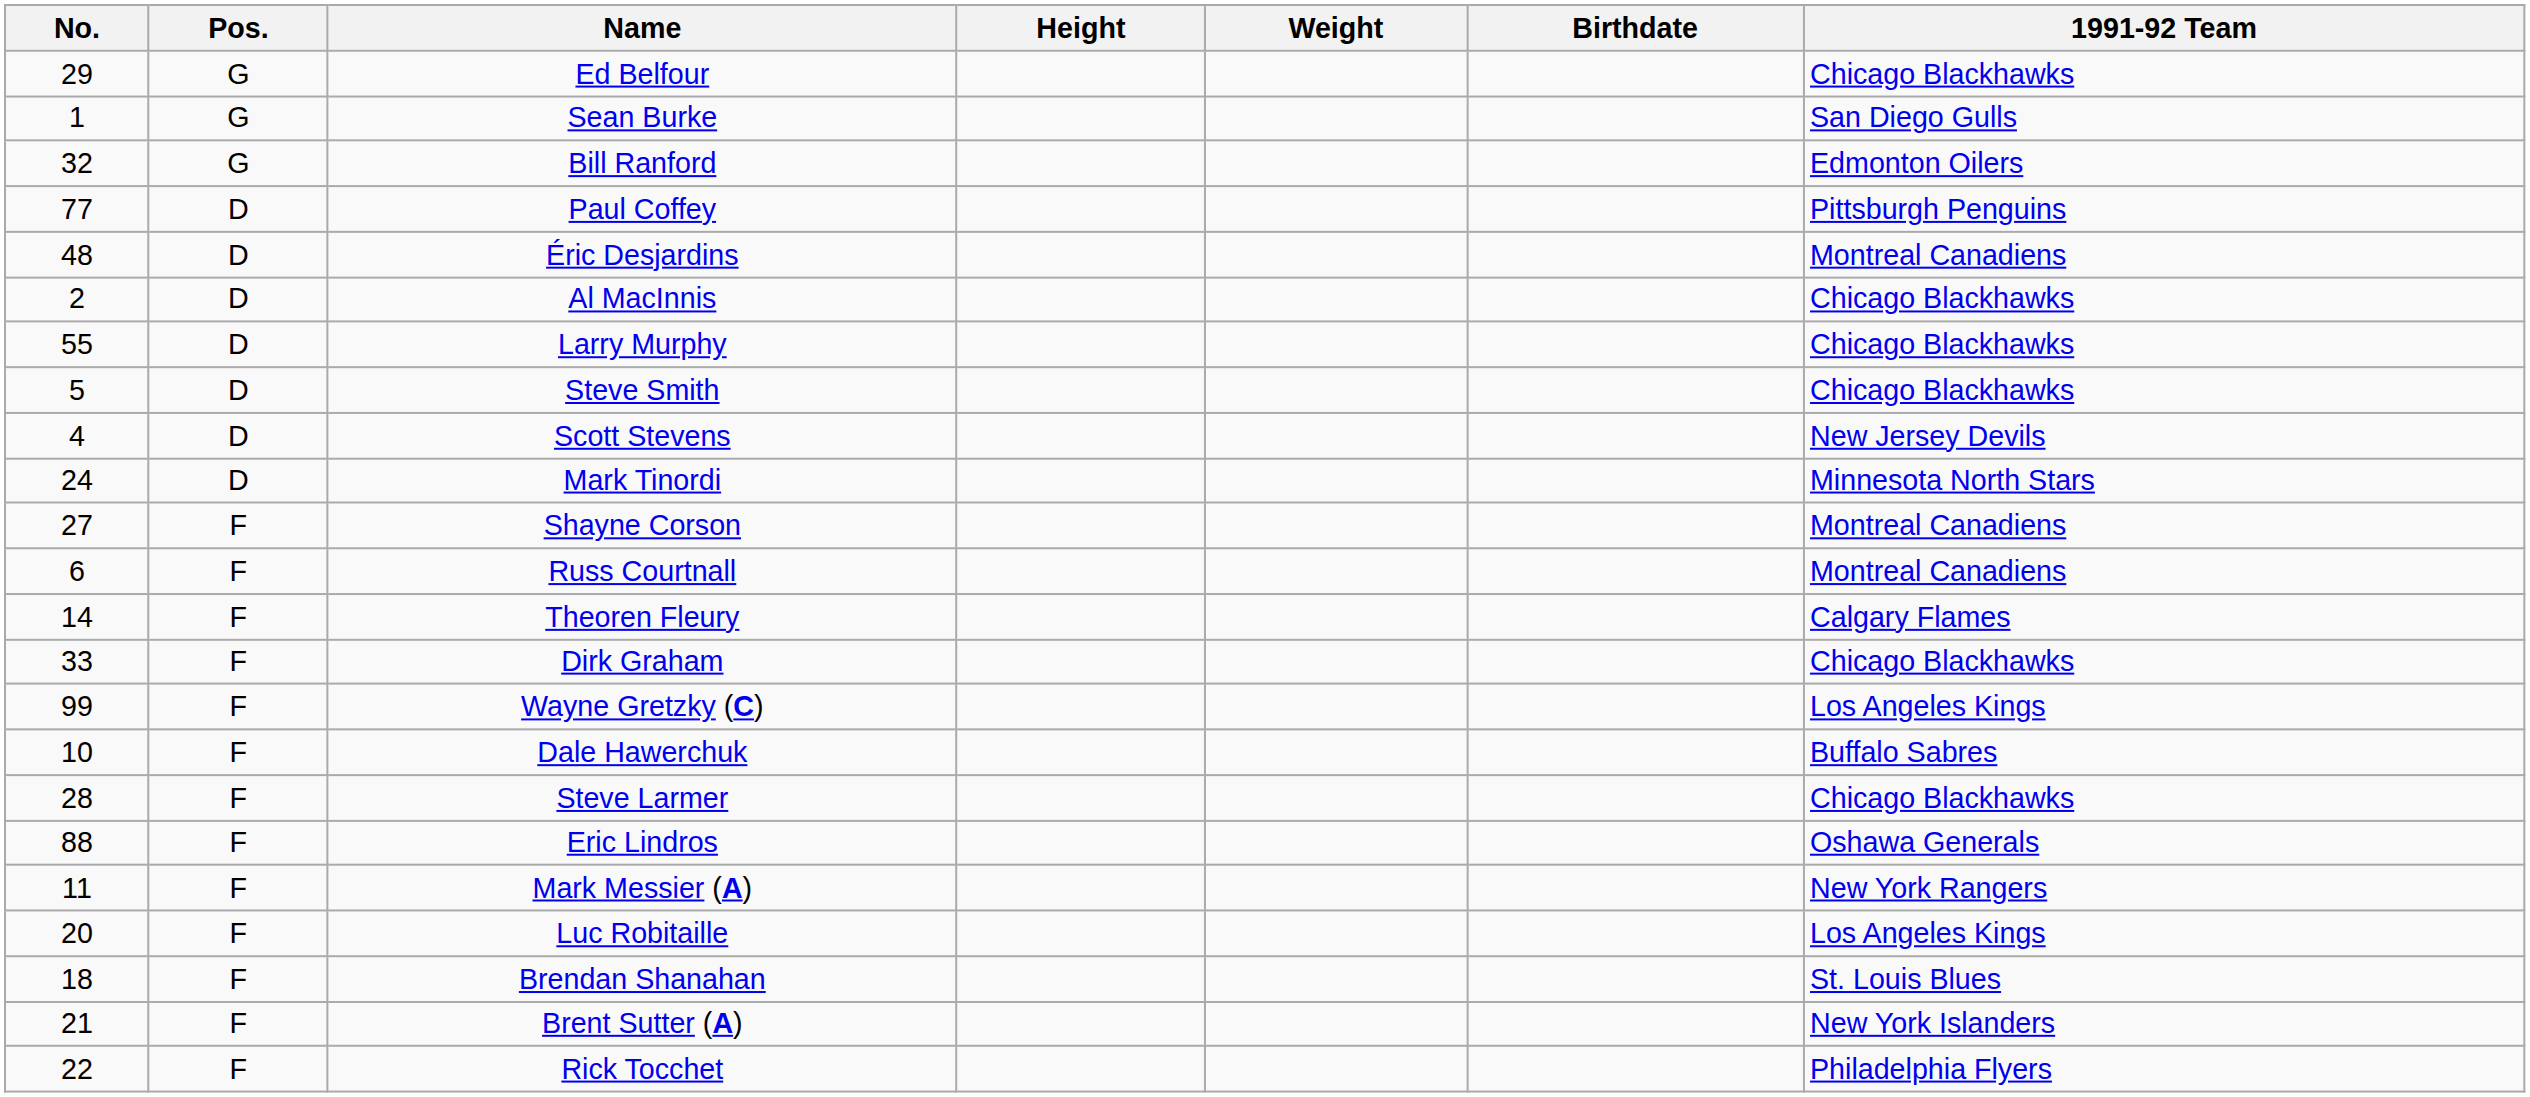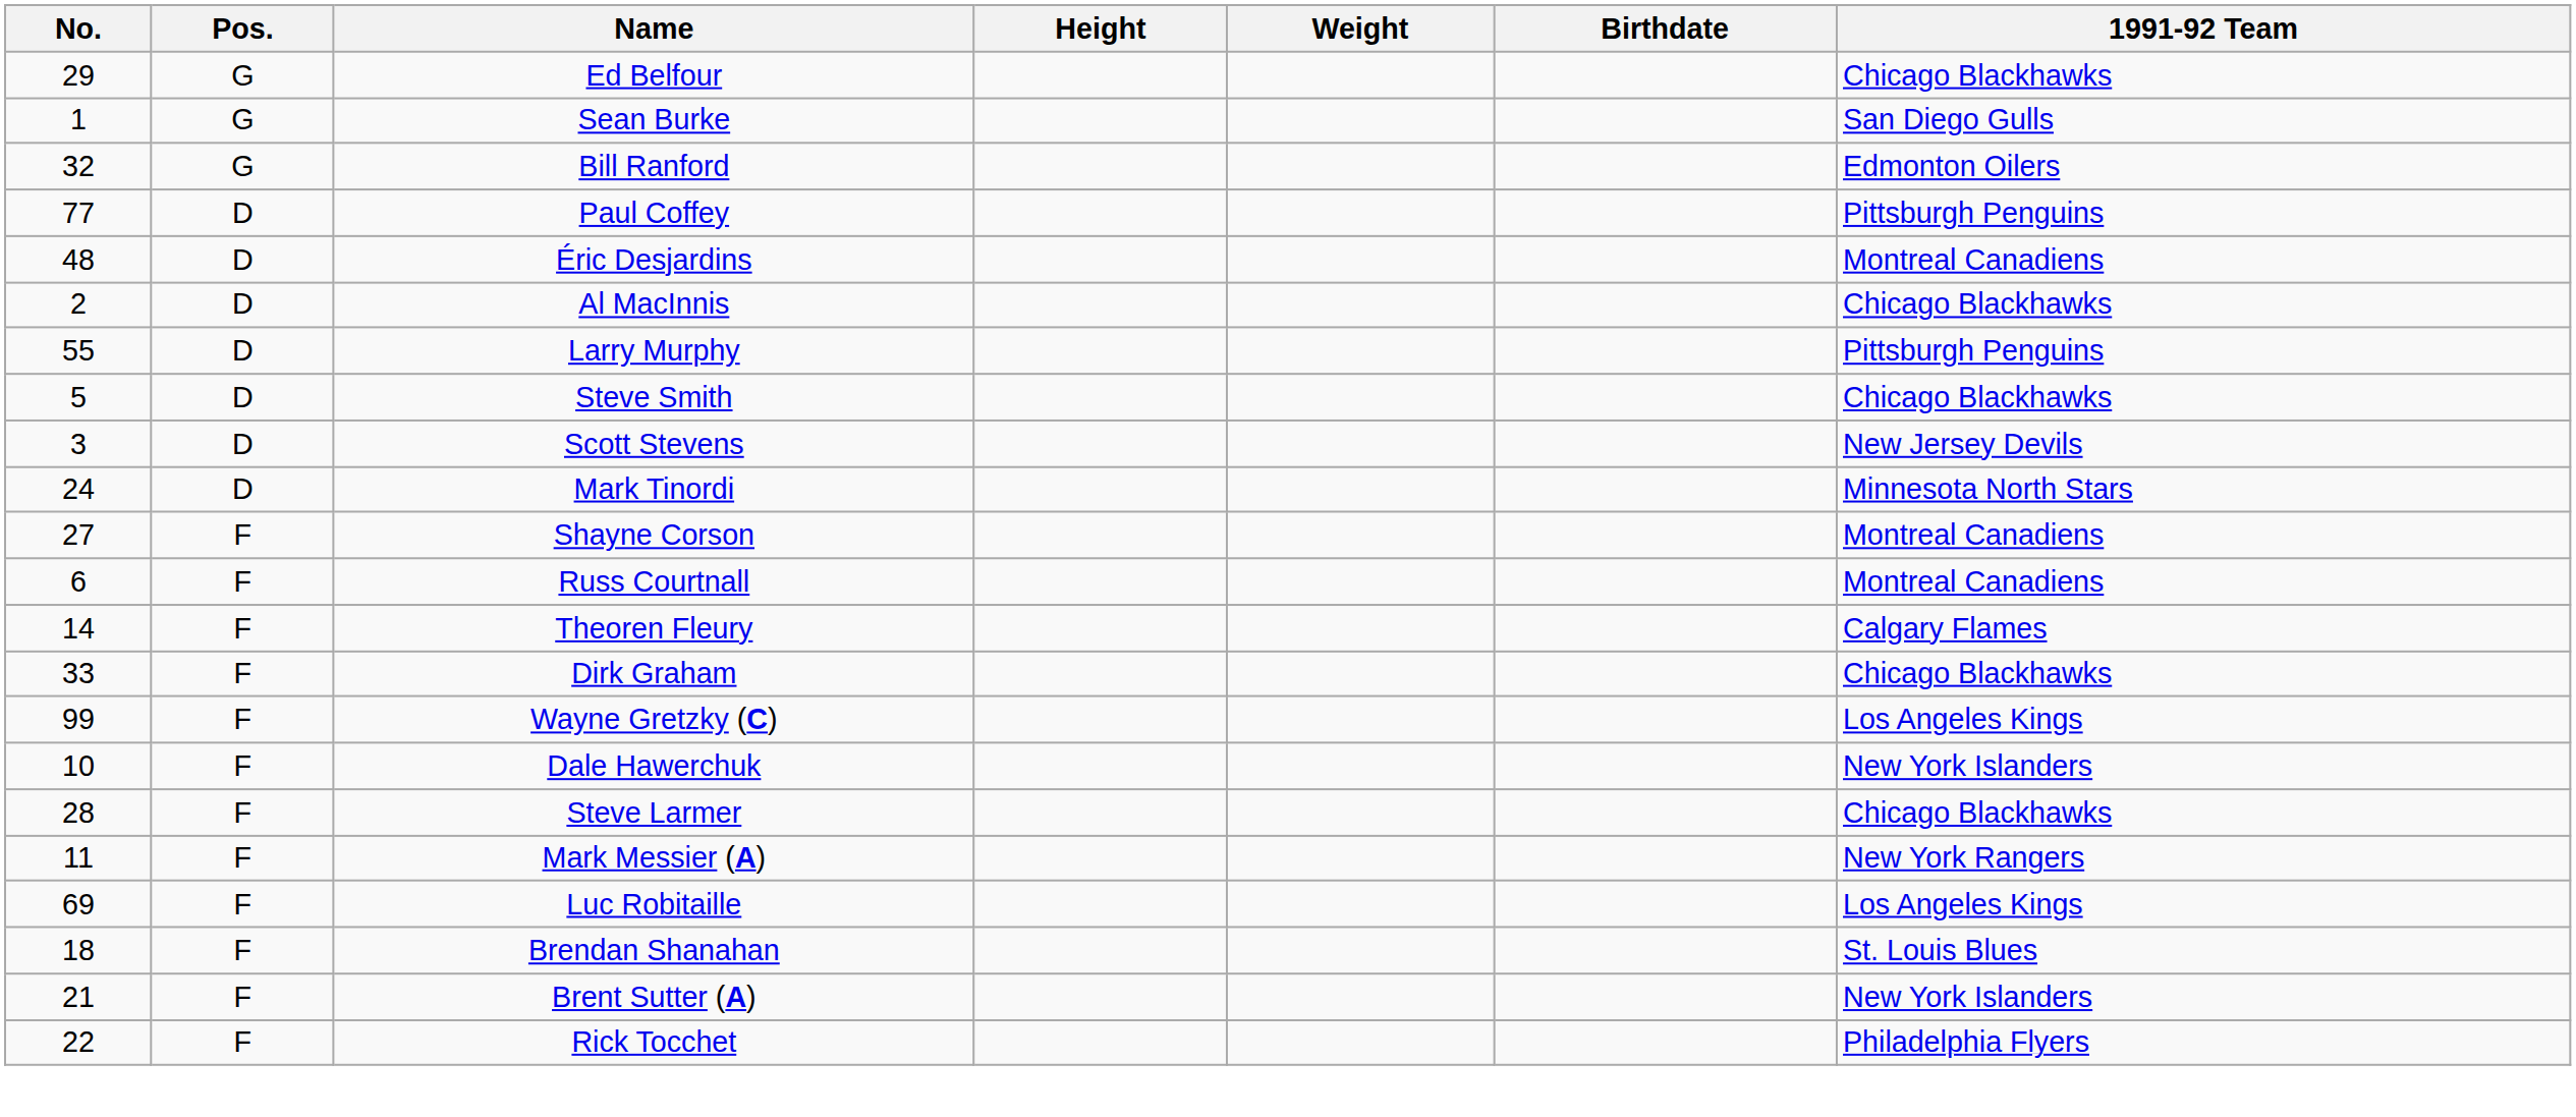 <table class="wikitable sortable" width="80%" style="font-size: 90%; text-align: center;">
 <tr>
 <th>No.</th>
 <th>Pos.</th>
 <th>Name</th>
 <th>Height</th>
 <th>Weight</th>
 <th>Birthdate</th>
 <th>1991-92 Team</th>
 </tr>
 <tr>
 <td>29</td>
 <td>G</td>
 <td><a href='#'>Ed Belfour</a></td>
 <td></td>
 <td></td>
 <td style="text-align:right;"></td>
 <td style="text-align:left;"> <a href='#'>Chicago Blackhawks</a></td>
 </tr>
 <tr>
 <td>1</td>
 <td>G</td>
 <td><a href='#'>Sean Burke</a></td>
 <td></td>
 <td></td>
 <td style="text-align:right;"></td>
 <td style="text-align:left;"> <a href='#'>San Diego Gulls</a></td>
 </tr>
 <tr>
 <td>32</td>
 <td>G</td>
 <td><a href='#'>Bill Ranford</a></td>
 <td></td>
 <td></td>
 <td style="text-align:right;"></td>
 <td style="text-align:left;"> <a href='#'>Edmonton Oilers</a></td>
 </tr>
 <tr>
 <td>77</td>
 <td>D</td>
 <td><a href='#'>Paul Coffey</a></td>
 <td></td>
 <td></td>
 <td style="text-align:right;"></td>
 <td style="text-align:left;"> <a href='#'>Pittsburgh Penguins</a></td>
 </tr>
 <tr>
 <td>48</td>
 <td>D</td>
 <td><a href='#'>Éric Desjardins</a></td>
 <td></td>
 <td></td>
 <td style="text-align:right;"></td>
 <td style="text-align:left;"> <a href='#'>Montreal Canadiens</a></td>
 </tr>
 <tr>
 <td>2</td>
 <td>D</td>
 <td><a href='#'>Al MacInnis</a></td>
 <td></td>
 <td></td>
 <td style="text-align:right;"></td>
 <td style="text-align:left;"> <a href='#'>Chicago Blackhawks</a></td>
 </tr>
 <tr>
 <td>55</td>
 <td>D</td>
 <td><a href='#'>Larry Murphy</a></td>
 <td></td>
 <td></td>
 <td style="text-align:right;"></td>
-<td style="text-align:left;"> <a href='#'>Chicago Blackhawks</a></td>
+<td style="text-align:left;"> <a href='#'>Pittsburgh Penguins</a></td>
 </tr>
 <tr>
 <td>5</td>
 <td>D</td>
 <td><a href='#'>Steve Smith</a></td>
 <td></td>
 <td></td>
 <td style="text-align:right;"></td>
 <td style="text-align:left;"> <a href='#'>Chicago Blackhawks</a></td>
 </tr>
 <tr>
-<td>4</td>
+<td>3</td>
 <td>D</td>
 <td><a href='#'>Scott Stevens</a></td>
 <td></td>
 <td></td>
 <td style="text-align:right;"></td>
 <td style="text-align:left;"> <a href='#'>New Jersey Devils</a></td>
 </tr>
 <tr>
 <td>24</td>
 <td>D</td>
 <td><a href='#'>Mark Tinordi</a></td>
 <td></td>
 <td></td>
 <td style="text-align:right;"></td>
 <td style="text-align:left;"> <a href='#'>Minnesota North Stars</a></td>
 </tr>
 <tr>
 <td>27</td>
 <td>F</td>
 <td><a href='#'>Shayne Corson</a></td>
 <td></td>
 <td></td>
 <td style="text-align:right;"></td>
 <td style="text-align:left;"> <a href='#'>Montreal Canadiens</a></td>
 </tr>
 <tr>
 <td>6</td>
 <td>F</td>
 <td><a href='#'>Russ Courtnall</a></td>
 <td></td>
 <td></td>
 <td style="text-align:right;"></td>
 <td style="text-align:left;"> <a href='#'>Montreal Canadiens</a></td>
 </tr>
 <tr>
 <td>14</td>
 <td>F</td>
 <td><a href='#'>Theoren Fleury</a></td>
 <td></td>
 <td></td>
 <td style="text-align:right;"></td>
 <td style="text-align:left;"> <a href='#'>Calgary Flames</a></td>
 </tr>
 <tr>
 <td>33</td>
 <td>F</td>
 <td><a href='#'>Dirk Graham</a></td>
 <td></td>
 <td></td>
 <td style="text-align:right;"></td>
 <td style="text-align:left;"> <a href='#'>Chicago Blackhawks</a></td>
 </tr>
 <tr>
 <td>99</td>
 <td>F</td>
 <td><a href='#'>Wayne Gretzky</a> (<strong><a href='#'>C</a></strong>)</td>
 <td></td>
 <td></td>
 <td style="text-align:right;"></td>
 <td style="text-align:left;"> <a href='#'>Los Angeles Kings</a></td>
 </tr>
 <tr>
 <td>10</td>
 <td>F</td>
 <td><a href='#'>Dale Hawerchuk</a></td>
 <td></td>
 <td></td>
 <td style="text-align:right;"></td>
-<td style="text-align:left;"> <a href='#'>Buffalo Sabres</a></td>
+<td style="text-align:left;"> <a href='#'>New York Islanders</a></td>
 </tr>
 <tr>
 <td>28</td>
 <td>F</td>
 <td><a href='#'>Steve Larmer</a></td>
 <td></td>
 <td></td>
 <td style="text-align:right;"></td>
 <td style="text-align:left;"> <a href='#'>Chicago Blackhawks</a></td>
 </tr>
 <tr>
-<td>88</td>
-<td>F</td>
-<td><a href='#'>Eric Lindros</a></td>
-<td></td>
-<td></td>
-<td style="text-align:right;"></td>
-<td style="text-align:left;"> <a href='#'>Oshawa Generals</a></td>
-</tr>
-<tr>
 <td>11</td>
 <td>F</td>
 <td><a href='#'>Mark Messier</a> (<strong><a href='#'>A</a></strong>)</td>
 <td></td>
 <td></td>
 <td style="text-align:right;"></td>
 <td style="text-align:left;"> <a href='#'>New York Rangers</a></td>
 </tr>
 <tr>
-<td>20</td>
+<td>69</td>
 <td>F</td>
 <td><a href='#'>Luc Robitaille</a></td>
 <td></td>
 <td></td>
 <td style="text-align:right;"></td>
 <td style="text-align:left;"> <a href='#'>Los Angeles Kings</a></td>
 </tr>
 <tr>
 <td>18</td>
 <td>F</td>
 <td><a href='#'>Brendan Shanahan</a></td>
 <td></td>
 <td></td>
 <td style="text-align:right;"></td>
 <td style="text-align:left;"> <a href='#'>St. Louis Blues</a></td>
 </tr>
 <tr>
 <td>21</td>
 <td>F</td>
 <td><a href='#'>Brent Sutter</a> (<strong><a href='#'>A</a></strong>)</td>
 <td></td>
 <td></td>
 <td style="text-align:right;"></td>
 <td style="text-align:left;"> <a href='#'>New York Islanders</a></td>
 </tr>
 <tr>
 <td>22</td>
 <td>F</td>
 <td><a href='#'>Rick Tocchet</a></td>
 <td></td>
 <td></td>
 <td style="text-align:right;"></td>
 <td style="text-align:left;"> <a href='#'>Philadelphia Flyers</a></td>
 </tr>
 </table>
